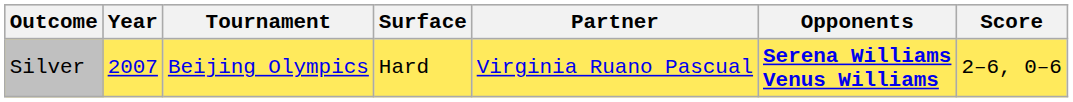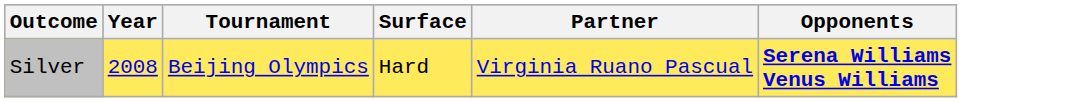 <table class="sortable wikitable">
 <tr>
 <th>Outcome</th>
 <th>Year</th>
 <th>Tournament</th>
 <th>Surface</th>
 <th>Partner</th>
 <th>Opponents</th>
-<th>Score</th>
 </tr>
 <tr bgcolor=#ffea5c>
 <td bgcolor=silver>Silver</td>
-<td><a href='#'>2007</a></td>
+<td><a href='#'>2008</a></td>
 <td><a href='#'>Beijing Olympics</a></td>
 <td>Hard</td>
 <td> <a href='#'>Virginia Ruano Pascual</a></td>
 <td><strong> <a href='#'>Serena Williams</a> <br>  <a href='#'>Venus Williams</a></strong></td>
-<td>2–6, 0–6</td>
 </tr>
 </table>
